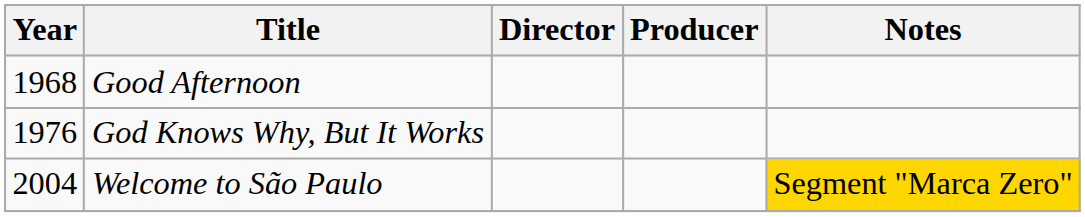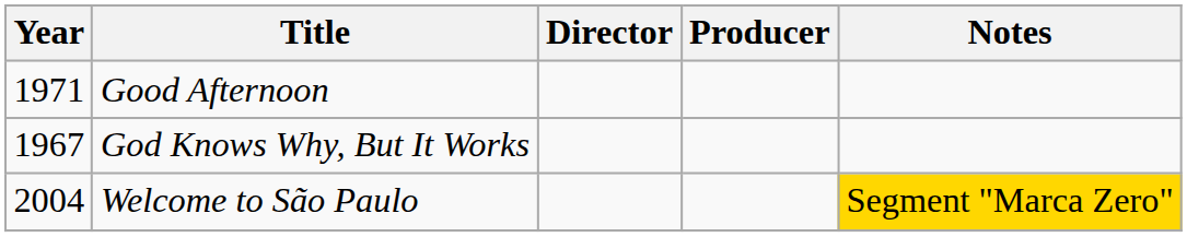 <table class="wikitable">
 <tr>
 <th>Year</th>
 <th>Title</th>
 <th>Director</th>
 <th>Producer</th>
 <th>Notes</th>
 </tr>
 <tr>
-<td>1968</td>
+<td>1971</td>
 <td><em>Good Afternoon</em></td>
 <td></td>
 <td></td>
 <td></td>
 </tr>
 <tr>
-<td>1976</td>
+<td>1967</td>
 <td><em>God Knows Why, But It Works</em></td>
 <td></td>
 <td></td>
 <td></td>
 </tr>
 <tr>
 <td>2004</td>
 <td><em>Welcome to São Paulo</em></td>
 <td></td>
 <td></td>
 <td style="background: gold;">Segment "Marca Zero"</td>
 </tr>
 <tr>
 </tr>
 </table>
